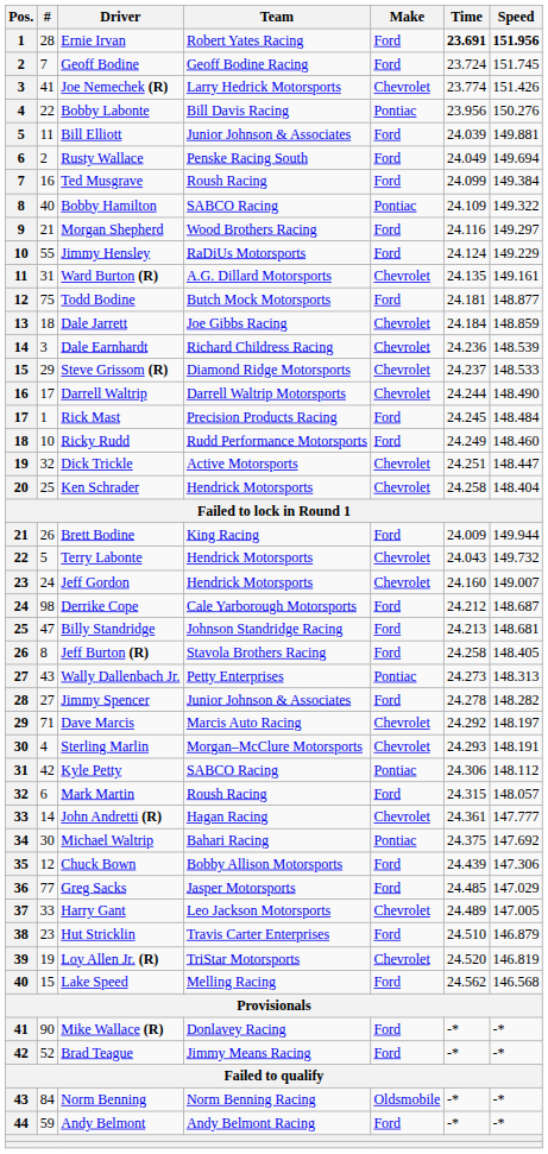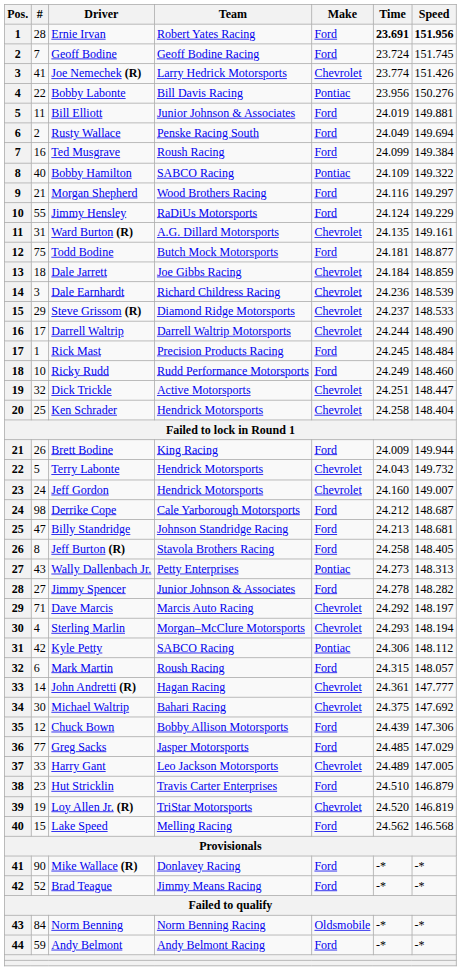 <table class="wikitable" style="font-size:95%">
 <tr>
 <th>Pos.</th>
 <th>#</th>
 <th>Driver</th>
 <th>Team</th>
 <th>Make</th>
 <th>Time</th>
 <th>Speed</th>
 </tr>
 <tr>
 <th>1</th>
 <td>28</td>
 <td><a href='#'>Ernie Irvan</a></td>
 <td><a href='#'>Robert Yates Racing</a></td>
 <td><a href='#'>Ford</a></td>
 <td><strong>23.691</strong></td>
 <td><strong>151.956</strong></td>
 </tr>
 <tr>
 <th>2</th>
 <td>7</td>
 <td><a href='#'>Geoff Bodine</a></td>
 <td><a href='#'>Geoff Bodine Racing</a></td>
 <td><a href='#'>Ford</a></td>
 <td>23.724</td>
 <td>151.745</td>
 </tr>
 <tr>
 <th>3</th>
 <td>41</td>
 <td><a href='#'>Joe Nemechek</a> <strong>(R)</strong></td>
 <td><a href='#'>Larry Hedrick Motorsports</a></td>
 <td><a href='#'>Chevrolet</a></td>
 <td>23.774</td>
 <td>151.426</td>
 </tr>
 <tr>
 <th>4</th>
 <td>22</td>
 <td><a href='#'>Bobby Labonte</a></td>
 <td><a href='#'>Bill Davis Racing</a></td>
 <td><a href='#'>Pontiac</a></td>
 <td>23.956</td>
 <td>150.276</td>
 </tr>
 <tr>
 <th>5</th>
 <td>11</td>
 <td><a href='#'>Bill Elliott</a></td>
 <td><a href='#'>Junior Johnson & Associates</a></td>
 <td><a href='#'>Ford</a></td>
-<td>24.039</td>
+<td>24.019</td>
 <td>149.881</td>
 </tr>
 <tr>
 <th>6</th>
 <td>2</td>
 <td><a href='#'>Rusty Wallace</a></td>
 <td><a href='#'>Penske Racing South</a></td>
 <td><a href='#'>Ford</a></td>
 <td>24.049</td>
 <td>149.694</td>
 </tr>
 <tr>
 <th>7</th>
 <td>16</td>
 <td><a href='#'>Ted Musgrave</a></td>
 <td><a href='#'>Roush Racing</a></td>
 <td><a href='#'>Ford</a></td>
 <td>24.099</td>
 <td>149.384</td>
 </tr>
 <tr>
 <th>8</th>
 <td>40</td>
 <td><a href='#'>Bobby Hamilton</a></td>
 <td><a href='#'>SABCO Racing</a></td>
 <td><a href='#'>Pontiac</a></td>
 <td>24.109</td>
 <td>149.322</td>
 </tr>
 <tr>
 <th>9</th>
 <td>21</td>
 <td><a href='#'>Morgan Shepherd</a></td>
 <td><a href='#'>Wood Brothers Racing</a></td>
 <td><a href='#'>Ford</a></td>
 <td>24.116</td>
 <td>149.297</td>
 </tr>
 <tr>
 <th>10</th>
 <td>55</td>
 <td><a href='#'>Jimmy Hensley</a></td>
 <td><a href='#'>RaDiUs Motorsports</a></td>
 <td><a href='#'>Ford</a></td>
 <td>24.124</td>
 <td>149.229</td>
 </tr>
 <tr>
 <th>11</th>
 <td>31</td>
 <td><a href='#'>Ward Burton</a> <strong>(R)</strong></td>
 <td><a href='#'>A.G. Dillard Motorsports</a></td>
 <td><a href='#'>Chevrolet</a></td>
 <td>24.135</td>
 <td>149.161</td>
 </tr>
 <tr>
 <th>12</th>
 <td>75</td>
 <td><a href='#'>Todd Bodine</a></td>
 <td><a href='#'>Butch Mock Motorsports</a></td>
 <td><a href='#'>Ford</a></td>
 <td>24.181</td>
 <td>148.877</td>
 </tr>
 <tr>
 <th>13</th>
 <td>18</td>
 <td><a href='#'>Dale Jarrett</a></td>
 <td><a href='#'>Joe Gibbs Racing</a></td>
 <td><a href='#'>Chevrolet</a></td>
 <td>24.184</td>
 <td>148.859</td>
 </tr>
 <tr>
 <th>14</th>
 <td>3</td>
 <td><a href='#'>Dale Earnhardt</a></td>
 <td><a href='#'>Richard Childress Racing</a></td>
 <td><a href='#'>Chevrolet</a></td>
 <td>24.236</td>
 <td>148.539</td>
 </tr>
 <tr>
 <th>15</th>
 <td>29</td>
 <td><a href='#'>Steve Grissom</a> <strong>(R)</strong></td>
 <td><a href='#'>Diamond Ridge Motorsports</a></td>
 <td><a href='#'>Chevrolet</a></td>
 <td>24.237</td>
 <td>148.533</td>
 </tr>
 <tr>
 <th>16</th>
 <td>17</td>
 <td><a href='#'>Darrell Waltrip</a></td>
 <td><a href='#'>Darrell Waltrip Motorsports</a></td>
 <td><a href='#'>Chevrolet</a></td>
 <td>24.244</td>
 <td>148.490</td>
 </tr>
 <tr>
 <th>17</th>
 <td>1</td>
 <td><a href='#'>Rick Mast</a></td>
 <td><a href='#'>Precision Products Racing</a></td>
 <td><a href='#'>Ford</a></td>
 <td>24.245</td>
 <td>148.484</td>
 </tr>
 <tr>
 <th>18</th>
 <td>10</td>
 <td><a href='#'>Ricky Rudd</a></td>
 <td><a href='#'>Rudd Performance Motorsports</a></td>
 <td><a href='#'>Ford</a></td>
 <td>24.249</td>
 <td>148.460</td>
 </tr>
 <tr>
 <th>19</th>
 <td>32</td>
 <td><a href='#'>Dick Trickle</a></td>
 <td><a href='#'>Active Motorsports</a></td>
 <td><a href='#'>Chevrolet</a></td>
 <td>24.251</td>
 <td>148.447</td>
 </tr>
 <tr>
 <th>20</th>
 <td>25</td>
 <td><a href='#'>Ken Schrader</a></td>
 <td><a href='#'>Hendrick Motorsports</a></td>
 <td><a href='#'>Chevrolet</a></td>
 <td>24.258</td>
 <td>148.404</td>
 </tr>
 <tr>
 <th colspan="7">Failed to lock in Round 1</th>
 </tr>
 <tr>
 <th>21</th>
 <td>26</td>
 <td><a href='#'>Brett Bodine</a></td>
 <td><a href='#'>King Racing</a></td>
 <td><a href='#'>Ford</a></td>
 <td>24.009</td>
 <td>149.944</td>
 </tr>
 <tr>
 <th>22</th>
 <td>5</td>
 <td><a href='#'>Terry Labonte</a></td>
 <td><a href='#'>Hendrick Motorsports</a></td>
 <td><a href='#'>Chevrolet</a></td>
 <td>24.043</td>
 <td>149.732</td>
 </tr>
 <tr>
 <th>23</th>
 <td>24</td>
 <td><a href='#'>Jeff Gordon</a></td>
 <td><a href='#'>Hendrick Motorsports</a></td>
 <td><a href='#'>Chevrolet</a></td>
 <td>24.160</td>
 <td>149.007</td>
 </tr>
 <tr>
 <th>24</th>
 <td>98</td>
 <td><a href='#'>Derrike Cope</a></td>
 <td><a href='#'>Cale Yarborough Motorsports</a></td>
 <td><a href='#'>Ford</a></td>
 <td>24.212</td>
 <td>148.687</td>
 </tr>
 <tr>
 <th>25</th>
 <td>47</td>
 <td><a href='#'>Billy Standridge</a></td>
 <td><a href='#'>Johnson Standridge Racing</a></td>
 <td><a href='#'>Ford</a></td>
 <td>24.213</td>
 <td>148.681</td>
 </tr>
 <tr>
 <th>26</th>
 <td>8</td>
 <td><a href='#'>Jeff Burton</a> <strong>(R)</strong></td>
 <td><a href='#'>Stavola Brothers Racing</a></td>
 <td><a href='#'>Ford</a></td>
 <td>24.258</td>
 <td>148.405</td>
 </tr>
 <tr>
 <th>27</th>
 <td>43</td>
 <td><a href='#'>Wally Dallenbach Jr.</a></td>
 <td><a href='#'>Petty Enterprises</a></td>
 <td><a href='#'>Pontiac</a></td>
 <td>24.273</td>
 <td>148.313</td>
 </tr>
 <tr>
 <th>28</th>
 <td>27</td>
 <td><a href='#'>Jimmy Spencer</a></td>
 <td><a href='#'>Junior Johnson & Associates</a></td>
 <td><a href='#'>Ford</a></td>
 <td>24.278</td>
 <td>148.282</td>
 </tr>
 <tr>
 <th>29</th>
 <td>71</td>
 <td><a href='#'>Dave Marcis</a></td>
 <td><a href='#'>Marcis Auto Racing</a></td>
 <td><a href='#'>Chevrolet</a></td>
 <td>24.292</td>
 <td>148.197</td>
 </tr>
 <tr>
 <th>30</th>
 <td>4</td>
 <td><a href='#'>Sterling Marlin</a></td>
 <td><a href='#'>Morgan–McClure Motorsports</a></td>
 <td><a href='#'>Chevrolet</a></td>
 <td>24.293</td>
-<td>148.191</td>
+<td>148.194</td>
 </tr>
 <tr>
 <th>31</th>
 <td>42</td>
 <td><a href='#'>Kyle Petty</a></td>
 <td><a href='#'>SABCO Racing</a></td>
 <td><a href='#'>Pontiac</a></td>
 <td>24.306</td>
 <td>148.112</td>
 </tr>
 <tr>
 <th>32</th>
 <td>6</td>
 <td><a href='#'>Mark Martin</a></td>
 <td><a href='#'>Roush Racing</a></td>
 <td><a href='#'>Ford</a></td>
 <td>24.315</td>
 <td>148.057</td>
 </tr>
 <tr>
 <th>33</th>
 <td>14</td>
 <td><a href='#'>John Andretti</a> <strong>(R)</strong></td>
 <td><a href='#'>Hagan Racing</a></td>
 <td><a href='#'>Chevrolet</a></td>
 <td>24.361</td>
 <td>147.777</td>
 </tr>
 <tr>
 <th>34</th>
 <td>30</td>
 <td><a href='#'>Michael Waltrip</a></td>
 <td><a href='#'>Bahari Racing</a></td>
-<td><a href='#'>Pontiac</a></td>
+<td><a href='#'>Chevrolet</a></td>
 <td>24.375</td>
 <td>147.692</td>
 </tr>
 <tr>
 <th>35</th>
 <td>12</td>
 <td><a href='#'>Chuck Bown</a></td>
 <td><a href='#'>Bobby Allison Motorsports</a></td>
 <td><a href='#'>Ford</a></td>
 <td>24.439</td>
 <td>147.306</td>
 </tr>
 <tr>
 <th>36</th>
 <td>77</td>
 <td><a href='#'>Greg Sacks</a></td>
 <td><a href='#'>Jasper Motorsports</a></td>
 <td><a href='#'>Ford</a></td>
 <td>24.485</td>
 <td>147.029</td>
 </tr>
 <tr>
 <th>37</th>
 <td>33</td>
 <td><a href='#'>Harry Gant</a></td>
 <td><a href='#'>Leo Jackson Motorsports</a></td>
 <td><a href='#'>Chevrolet</a></td>
 <td>24.489</td>
 <td>147.005</td>
 </tr>
 <tr>
 <th>38</th>
 <td>23</td>
 <td><a href='#'>Hut Stricklin</a></td>
 <td><a href='#'>Travis Carter Enterprises</a></td>
 <td><a href='#'>Ford</a></td>
 <td>24.510</td>
 <td>146.879</td>
 </tr>
 <tr>
 <th>39</th>
 <td>19</td>
 <td><a href='#'>Loy Allen Jr.</a> <strong>(R)</strong></td>
 <td><a href='#'>TriStar Motorsports</a></td>
 <td><a href='#'>Chevrolet</a></td>
 <td>24.520</td>
 <td>146.819</td>
 </tr>
 <tr>
 <th>40</th>
 <td>15</td>
 <td><a href='#'>Lake Speed</a></td>
 <td><a href='#'>Melling Racing</a></td>
 <td><a href='#'>Ford</a></td>
 <td>24.562</td>
 <td>146.568</td>
 </tr>
 <tr>
 <th colspan="7">Provisionals</th>
 </tr>
 <tr>
 <th>41</th>
 <td>90</td>
 <td><a href='#'>Mike Wallace</a> <strong>(R)</strong></td>
 <td><a href='#'>Donlavey Racing</a></td>
 <td><a href='#'>Ford</a></td>
 <td>-*</td>
 <td>-*</td>
 </tr>
 <tr>
 <th>42</th>
 <td>52</td>
 <td><a href='#'>Brad Teague</a></td>
 <td><a href='#'>Jimmy Means Racing</a></td>
 <td><a href='#'>Ford</a></td>
 <td>-*</td>
 <td>-*</td>
 </tr>
 <tr>
 <th colspan="7">Failed to qualify</th>
 </tr>
 <tr>
 <th>43</th>
 <td>84</td>
 <td><a href='#'>Norm Benning</a></td>
 <td><a href='#'>Norm Benning Racing</a></td>
 <td><a href='#'>Oldsmobile</a></td>
 <td>-*</td>
 <td>-*</td>
 </tr>
 <tr>
 <th>44</th>
 <td>59</td>
 <td><a href='#'>Andy Belmont</a></td>
 <td><a href='#'>Andy Belmont Racing</a></td>
 <td><a href='#'>Ford</a></td>
 <td>-*</td>
 <td>-*</td>
 </tr>
 <tr>
 <th colspan="7"></th>
 </tr>
 <tr>
 <th colspan="7"></th>
 </tr>
 </table>
